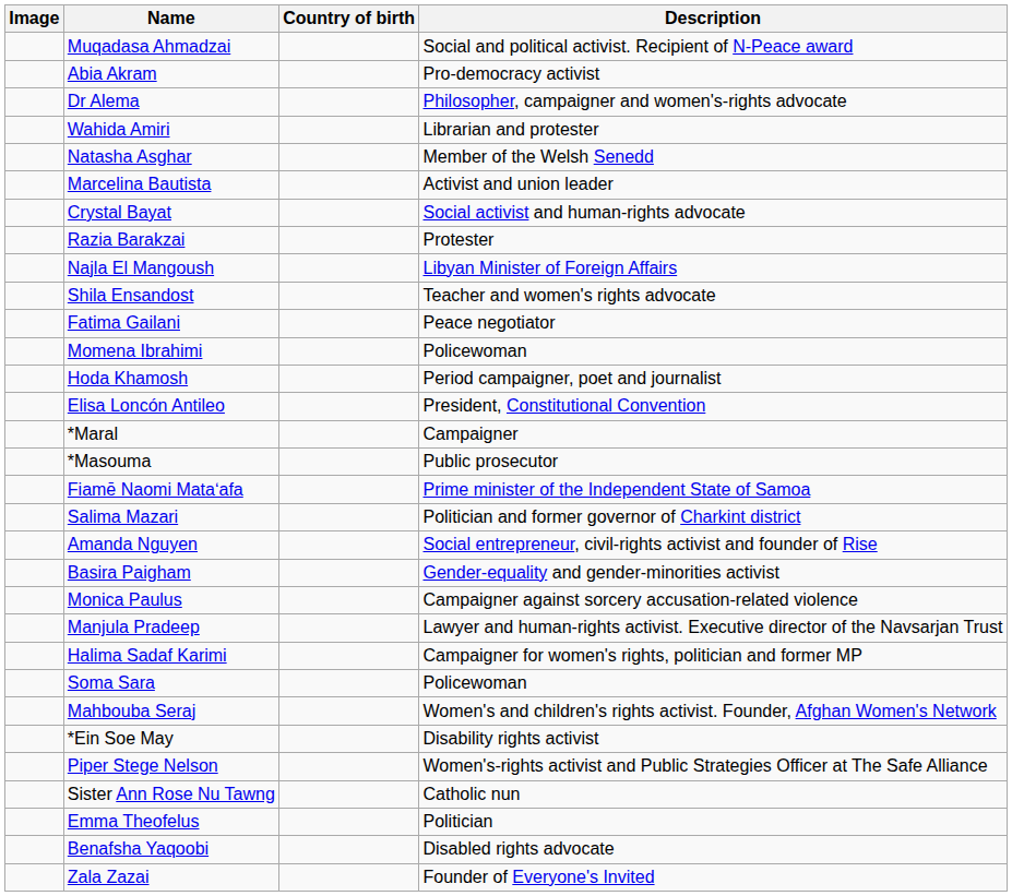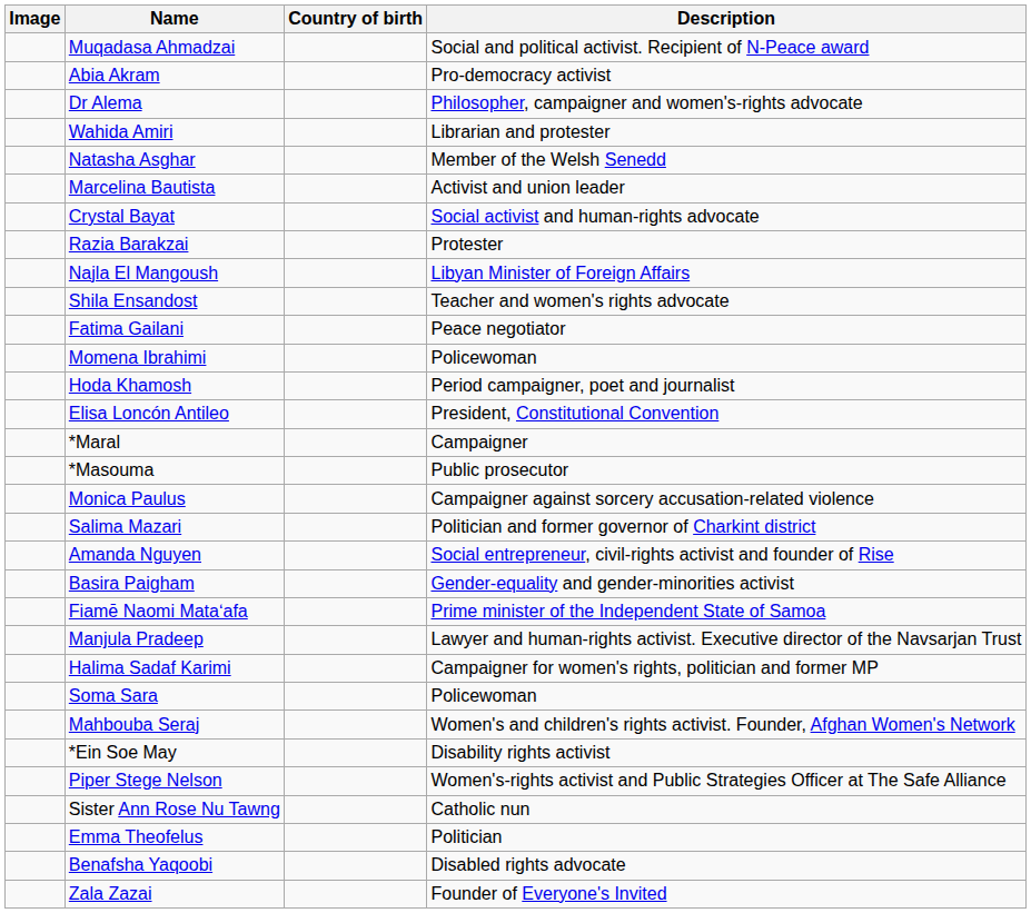 <table class="wikitable sortable">
 <tr>
 <th>Image</th>
 <th>Name</th>
 <th>Country of birth</th>
 <th>Description</th>
 </tr>
 <tr>
 <td></td>
 <td><a href='#'>Muqadasa Ahmadzai</a></td>
 <td></td>
 <td>Social and political activist. Recipient of <a href='#'>N-Peace award</a></td>
 </tr>
 <tr>
 <td></td>
 <td><a href='#'>Abia Akram</a></td>
 <td></td>
 <td>Pro-democracy activist</td>
 </tr>
 <tr>
 <td></td>
 <td><a href='#'>Dr Alema</a></td>
 <td></td>
 <td><a href='#'>Philosopher</a>, campaigner and women's-rights advocate</td>
 </tr>
 <tr>
 <td></td>
 <td><a href='#'>Wahida Amiri</a></td>
 <td></td>
 <td>Librarian and protester</td>
 </tr>
 <tr>
 <td></td>
 <td><a href='#'>Natasha Asghar</a></td>
 <td></td>
 <td>Member of the Welsh <a href='#'>Senedd</a></td>
 </tr>
 <tr>
 <td></td>
 <td><a href='#'>Marcelina Bautista</a></td>
 <td></td>
 <td>Activist and union leader</td>
 </tr>
 <tr>
 <td></td>
 <td><a href='#'>Crystal Bayat</a></td>
 <td></td>
 <td><a href='#'>Social activist</a> and human-rights advocate</td>
 </tr>
 <tr>
 <td></td>
 <td><a href='#'>Razia Barakzai</a></td>
 <td></td>
 <td>Protester</td>
 </tr>
 <tr>
 <td></td>
 <td><a href='#'>Najla El Mangoush</a></td>
 <td> <br> </td>
 <td><a href='#'>Libyan Minister of Foreign Affairs</a></td>
 </tr>
 <tr>
 <td></td>
 <td><a href='#'>Shila Ensandost</a></td>
 <td></td>
 <td>Teacher and women's rights advocate</td>
 </tr>
 <tr>
 <td></td>
 <td><a href='#'>Fatima Gailani</a></td>
 <td></td>
 <td>Peace negotiator</td>
 </tr>
 <tr>
 <td></td>
 <td><a href='#'>Momena Ibrahimi</a></td>
 <td></td>
 <td>Policewoman</td>
 </tr>
 <tr>
 <td></td>
 <td><a href='#'>Hoda Khamosh</a></td>
 <td></td>
 <td>Period campaigner, poet and journalist</td>
 </tr>
 <tr>
 <td></td>
 <td><a href='#'>Elisa Loncón Antileo</a></td>
 <td></td>
 <td>President, <a href='#'>Constitutional Convention</a></td>
 </tr>
 <tr>
 <td></td>
 <td>*Maral</td>
 <td></td>
 <td>Campaigner</td>
 </tr>
 <tr>
 <td></td>
 <td>*Masouma</td>
 <td></td>
 <td>Public prosecutor</td>
 </tr>
 <tr>
 <td></td>
-<td><a href='#'>Fiamē Naomi Mataʻafa</a></td>
+<td><a href='#'>Monica Paulus</a></td>
 <td></td>
-<td><a href='#'>Prime minister of the Independent State of Samoa</a></td>
+<td>Campaigner against sorcery accusation-related violence</td>
 </tr>
 <tr>
 <td></td>
 <td><a href='#'>Salima Mazari</a></td>
 <td></td>
 <td>Politician and former governor of <a href='#'>Charkint district</a></td>
 </tr>
 <tr>
 <td></td>
 <td><a href='#'>Amanda Nguyen</a></td>
 <td></td>
 <td><a href='#'>Social entrepreneur</a>, civil-rights activist and founder of <a href='#'>Rise</a></td>
 </tr>
 <tr>
 <td></td>
 <td><a href='#'>Basira Paigham</a></td>
 <td></td>
 <td><a href='#'>Gender-equality</a> and gender-minorities activist</td>
 </tr>
 <tr>
 <td></td>
-<td><a href='#'>Monica Paulus</a></td>
+<td><a href='#'>Fiamē Naomi Mataʻafa</a></td>
 <td></td>
-<td>Campaigner against sorcery accusation-related violence</td>
+<td><a href='#'>Prime minister of the Independent State of Samoa</a></td>
 </tr>
 <tr>
 <td></td>
 <td><a href='#'>Manjula Pradeep</a></td>
 <td></td>
 <td>Lawyer and human-rights activist. Executive director of the Navsarjan Trust</td>
 </tr>
 <tr>
 <td></td>
 <td><a href='#'>Halima Sadaf Karimi</a></td>
 <td></td>
 <td>Campaigner for women's rights, politician and former MP</td>
 </tr>
 <tr>
 <td></td>
 <td><a href='#'>Soma Sara</a></td>
 <td></td>
 <td>Policewoman</td>
 </tr>
 <tr>
 <td></td>
 <td><a href='#'>Mahbouba Seraj</a></td>
 <td></td>
 <td>Women's and children's rights activist. Founder, <a href='#'>Afghan Women's Network</a></td>
 </tr>
 <tr>
 <td></td>
 <td>*Ein Soe May</td>
 <td></td>
 <td>Disability rights activist</td>
 </tr>
 <tr>
 <td></td>
 <td><a href='#'>Piper Stege Nelson</a></td>
 <td></td>
 <td>Women's-rights activist and Public Strategies Officer at The Safe Alliance</td>
 </tr>
 <tr>
 <td></td>
 <td>Sister <a href='#'>Ann Rose Nu Tawng</a></td>
 <td></td>
 <td>Catholic nun</td>
 </tr>
 <tr>
 <td></td>
 <td><a href='#'>Emma Theofelus</a></td>
 <td></td>
 <td>Politician</td>
 </tr>
 <tr>
 <td></td>
 <td><a href='#'>Benafsha Yaqoobi</a></td>
 <td></td>
 <td>Disabled rights advocate</td>
 </tr>
 <tr>
 <td></td>
 <td><a href='#'>Zala Zazai</a></td>
 <td></td>
 <td>Founder of <a href='#'>Everyone's Invited</a></td>
 </tr>
 </table>
